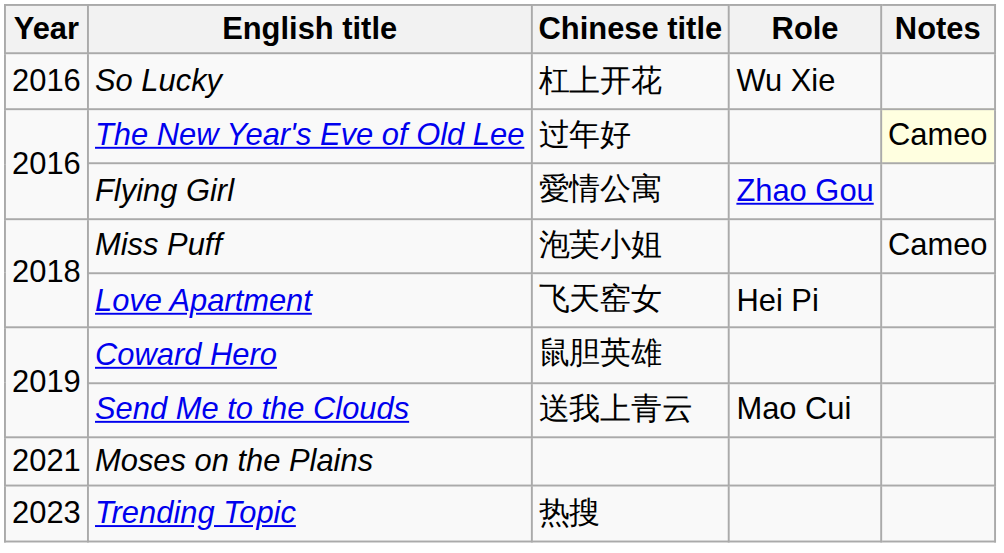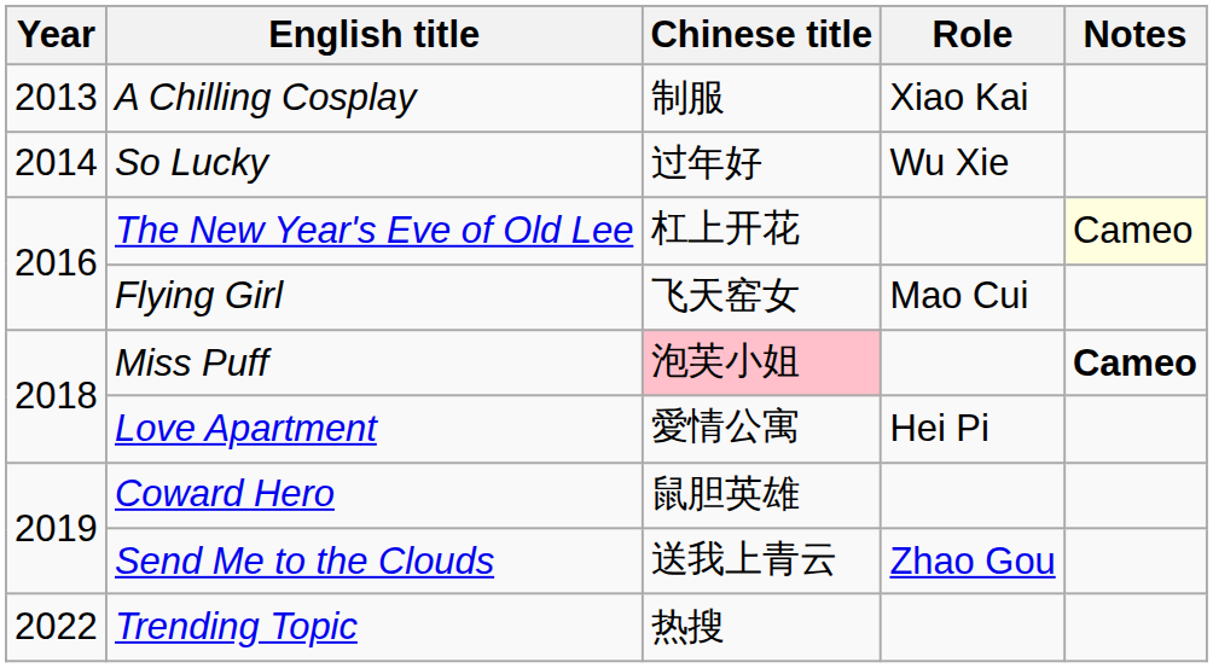 <table class="wikitable">
 <tr>
 <th>Year</th>
 <th>English title</th>
 <th>Chinese title</th>
 <th>Role</th>
 <th>Notes</th>
 </tr>
 <tr>
-<td>2016</td>
+<td>2013</td>
+<td><em>A Chilling Cosplay</em></td>
+<td>制服</td>
+<td>Xiao Kai</td>
+<td></td>
+</tr>
+<tr>
+<td>2014</td>
 <td><em>So Lucky</em></td>
-<td>杠上开花</td>
+<td>过年好</td>
 <td>Wu Xie</td>
 <td></td>
 </tr>
 <tr>
 <td rowspan=2>2016</td>
 <td><em><a href='#'>The New Year's Eve of Old Lee</a></em></td>
-<td>过年好</td>
+<td>杠上开花</td>
 <td></td>
 <td style="background: lightyellow;">Cameo</td>
 </tr>
 <tr>
 <td><em>Flying Girl </em></td>
-<td>愛情公寓</td>
-<td><a href='#'>Zhao Gou</a></td>
+<td>飞天窑女</td>
+<td>Mao Cui</td>
 <td></td>
 </tr>
 <tr>
 <td rowspan=2>2018</td>
 <td><em>Miss Puff</em></td>
-<td>泡芙小姐</td>
+<td style="background: pink;">泡芙小姐</td>
 <td></td>
-<td>Cameo</td>
+<td><strong>Cameo</strong></td>
 </tr>
 <tr>
 <td><em><a href='#'>Love Apartment</a></em></td>
-<td>飞天窑女</td>
+<td>愛情公寓</td>
 <td>Hei Pi</td>
 <td></td>
 </tr>
 <tr>
 <td rowspan=2>2019</td>
 <td><em><a href='#'>Coward Hero</a></em></td>
 <td>鼠胆英雄</td>
 <td></td>
 <td></td>
 </tr>
 <tr>
 <td><em><a href='#'>Send Me to the Clouds</a></em></td>
 <td>送我上青云</td>
-<td>Mao Cui</td>
+<td><a href='#'>Zhao Gou</a></td>
 <td></td>
 </tr>
 <tr>
-<td>2021</td>
-<td><em>Moses on the Plains</em></td>
-<td></td>
-<td></td>
-<td></td>
-</tr>
-<tr>
-<td>2023</td>
+<td>2022</td>
 <td><em><a href='#'>Trending Topic</a></em></td>
 <td>热搜</td>
 <td></td>
 <td></td>
 </tr>
 </table>
